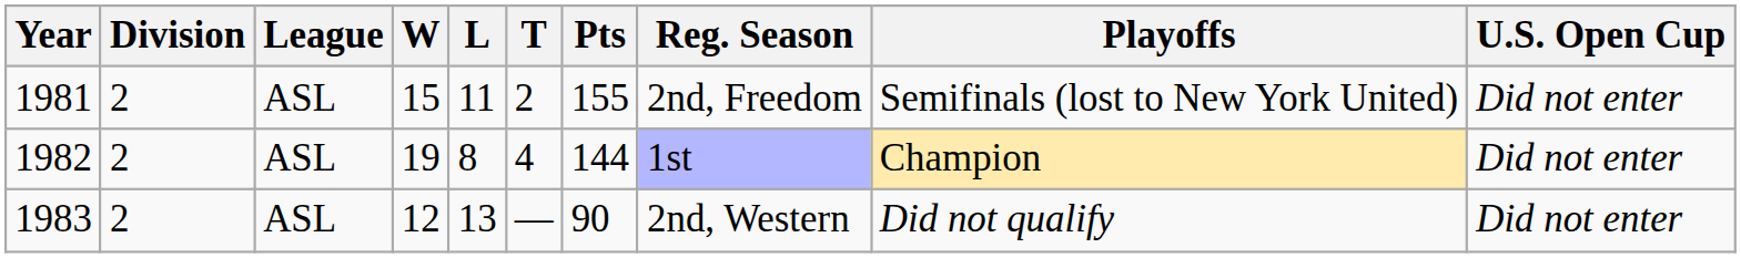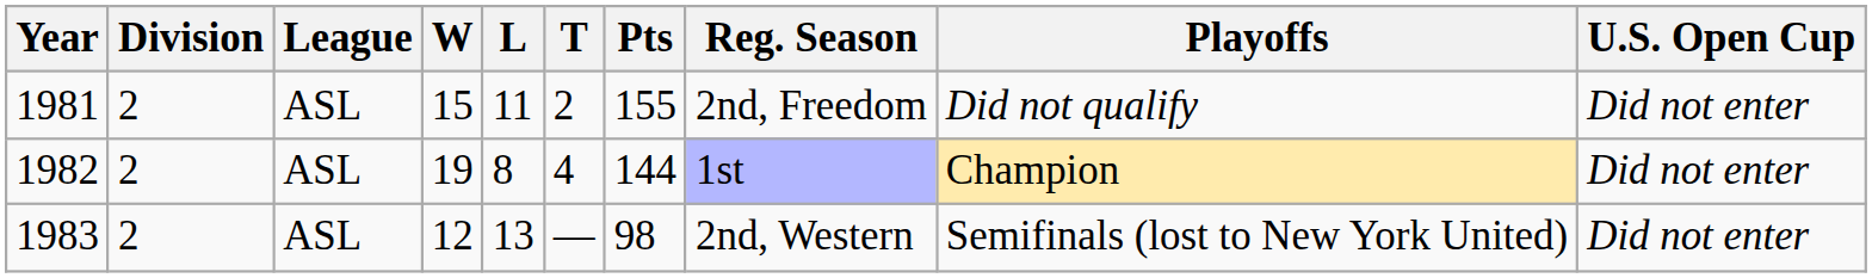 <table class="wikitable">
 <tr>
 <th>Year</th>
 <th>Division</th>
 <th>League</th>
 <th>W</th>
 <th>L</th>
 <th>T</th>
 <th>Pts</th>
 <th>Reg. Season</th>
 <th>Playoffs</th>
 <th>U.S. Open Cup</th>
 </tr>
 <tr>
 <td>1981</td>
 <td>2</td>
 <td>ASL</td>
 <td>15</td>
 <td>11</td>
 <td>2</td>
 <td>155</td>
 <td>2nd, Freedom</td>
-<td>Semifinals (lost to New York United)</td>
+<td><em>Did not qualify</em></td>
 <td><em>Did not enter</em></td>
 </tr>
 <tr>
 <td>1982</td>
 <td>2</td>
 <td>ASL</td>
 <td>19</td>
 <td>8</td>
 <td>4</td>
 <td>144</td>
 <td bgcolor="B3B7FF">1st</td>
 <td bgcolor="FFEBAD">Champion</td>
 <td><em>Did not enter</em></td>
 </tr>
 <tr>
 <td>1983</td>
 <td>2</td>
 <td>ASL</td>
 <td>12</td>
 <td>13</td>
 <td>—</td>
-<td>90</td>
+<td>98</td>
 <td>2nd, Western</td>
-<td><em>Did not qualify</em></td>
+<td>Semifinals (lost to New York United)</td>
 <td><em>Did not enter</em></td>
 </tr>
 </table>
